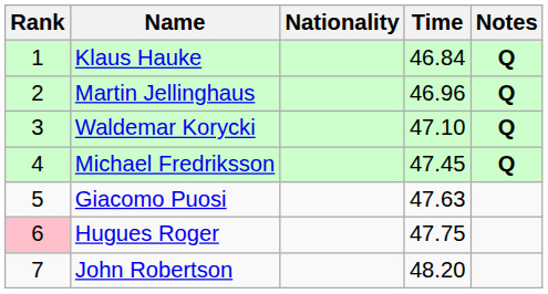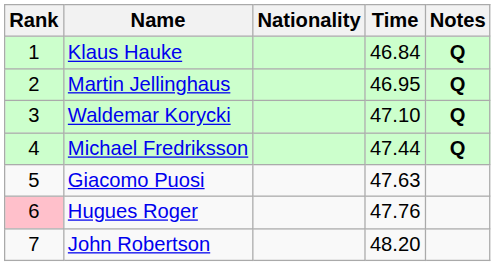 <table class="wikitable sortable" style="text-align:center">
 <tr>
 <th>Rank</th>
 <th>Name</th>
 <th>Nationality</th>
 <th>Time</th>
 <th>Notes</th>
 </tr>
 <tr bgcolor=ccffcc>
 <td>1</td>
 <td align=left><a href='#'>Klaus Hauke</a></td>
 <td align=left></td>
 <td>46.84</td>
 <td><strong>Q</strong></td>
 </tr>
 <tr bgcolor=ccffcc>
 <td>2</td>
 <td align=left><a href='#'>Martin Jellinghaus</a></td>
 <td align=left></td>
-<td>46.96</td>
+<td>46.95</td>
 <td><strong>Q</strong></td>
 </tr>
 <tr bgcolor=ccffcc>
 <td>3</td>
 <td align=left><a href='#'>Waldemar Korycki</a></td>
 <td align=left></td>
 <td>47.10</td>
 <td><strong>Q</strong></td>
 </tr>
 <tr bgcolor=ccffcc>
 <td>4</td>
 <td align=left><a href='#'>Michael Fredriksson</a></td>
 <td align=left></td>
-<td>47.45</td>
+<td>47.44</td>
 <td><strong>Q</strong></td>
 </tr>
 <tr>
 <td>5</td>
 <td align=left><a href='#'>Giacomo Puosi</a></td>
 <td align=left></td>
 <td>47.63</td>
 <td></td>
 </tr>
 <tr>
 <td style="background: pink;">6</td>
 <td align=left><a href='#'>Hugues Roger</a></td>
 <td align=left></td>
-<td>47.75</td>
+<td>47.76</td>
 <td></td>
 </tr>
 <tr>
 <td>7</td>
 <td align=left><a href='#'>John Robertson</a></td>
 <td align=left></td>
 <td>48.20</td>
 <td></td>
 </tr>
 </table>
